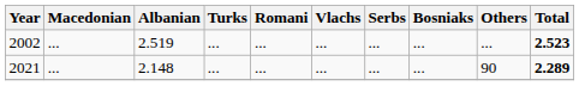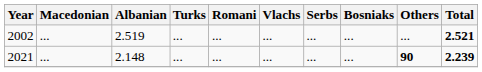 <table class="wikitable">
 <tr>
 <th>Year</th>
 <th>Macedonian</th>
 <th>Albanian</th>
 <th>Turks</th>
 <th>Romani</th>
 <th>Vlachs</th>
 <th>Serbs</th>
 <th>Bosniaks</th>
 <th><abbr>Others</abbr></th>
 <th>Total</th>
 </tr>
 <tr>
 <td>2002</td>
 <td>...</td>
 <td>2.519</td>
 <td>...</td>
 <td>...</td>
 <td>...</td>
 <td>...</td>
 <td>...</td>
 <td>...</td>
-<td><strong>2.523</strong></td>
+<td><strong>2.521</strong></td>
 </tr>
 <tr>
 <td>2021</td>
 <td>...</td>
 <td>2.148</td>
 <td>...</td>
 <td>...</td>
 <td>...</td>
 <td>...</td>
 <td>...</td>
-<td>90</td>
-<td><strong>2.289</strong></td>
+<td><strong>90</strong></td>
+<td><strong>2.239</strong></td>
 </tr>
 <tr>
 </tr>
 </table>
